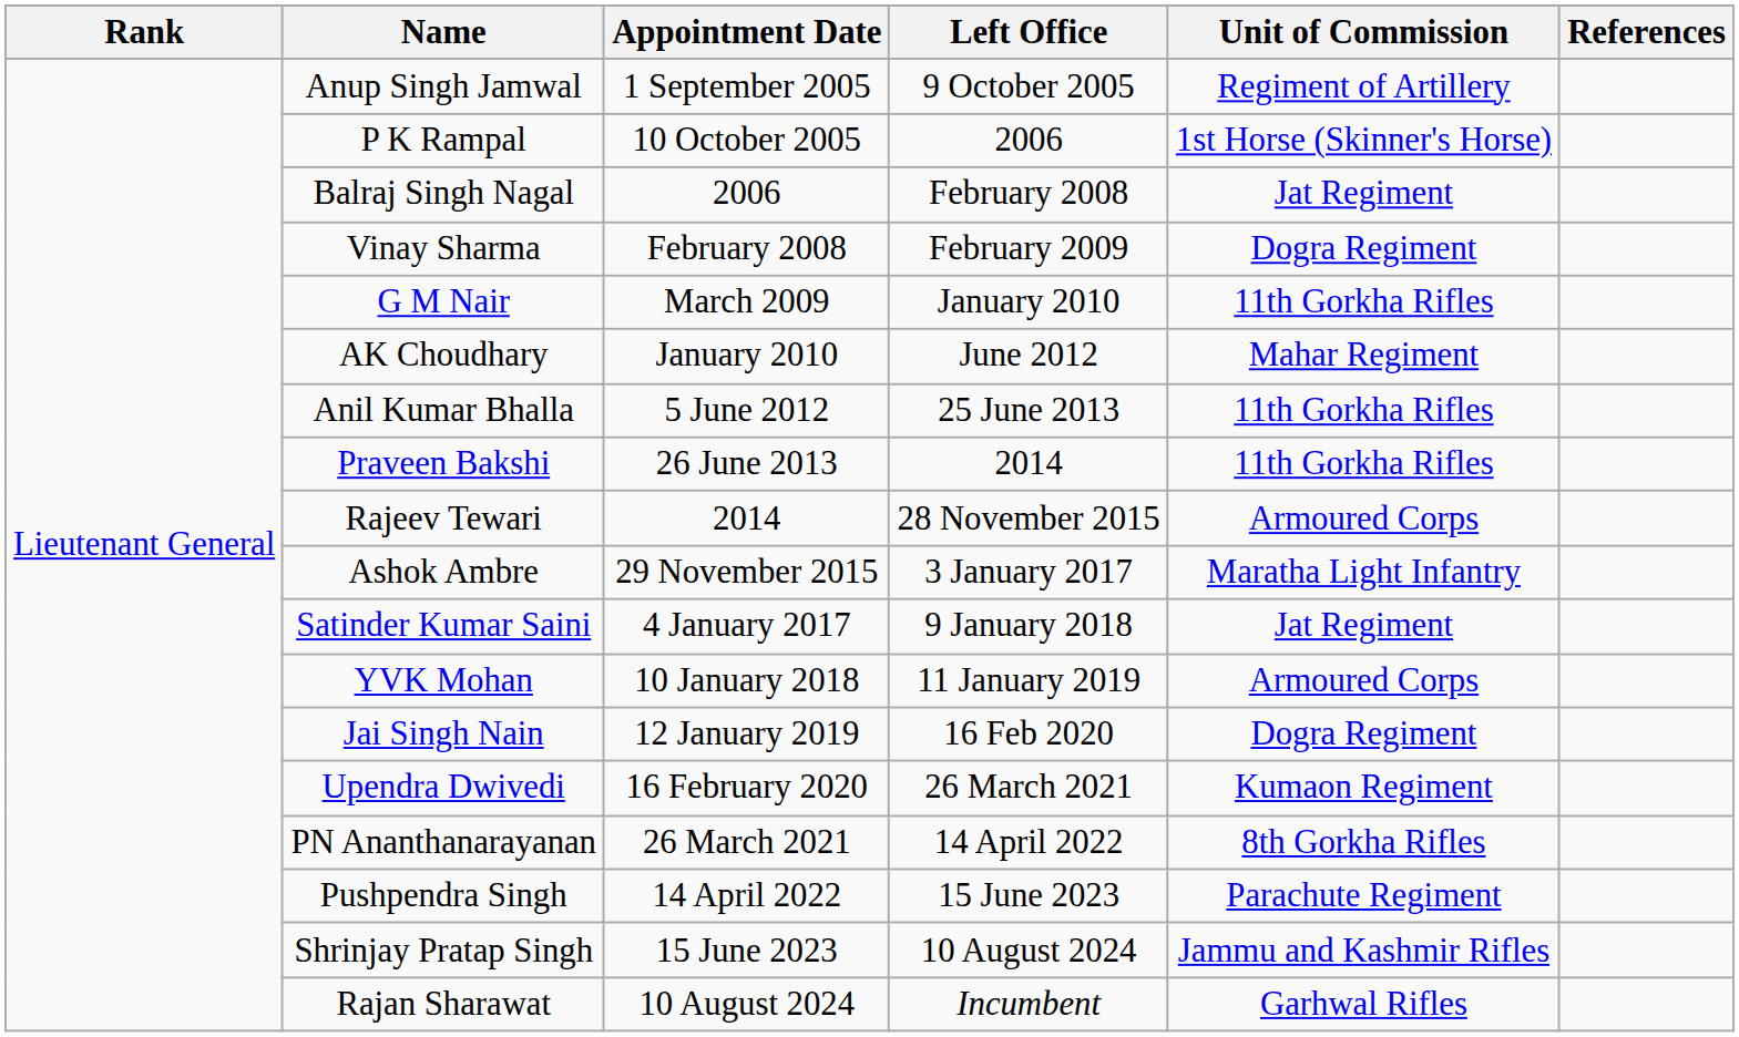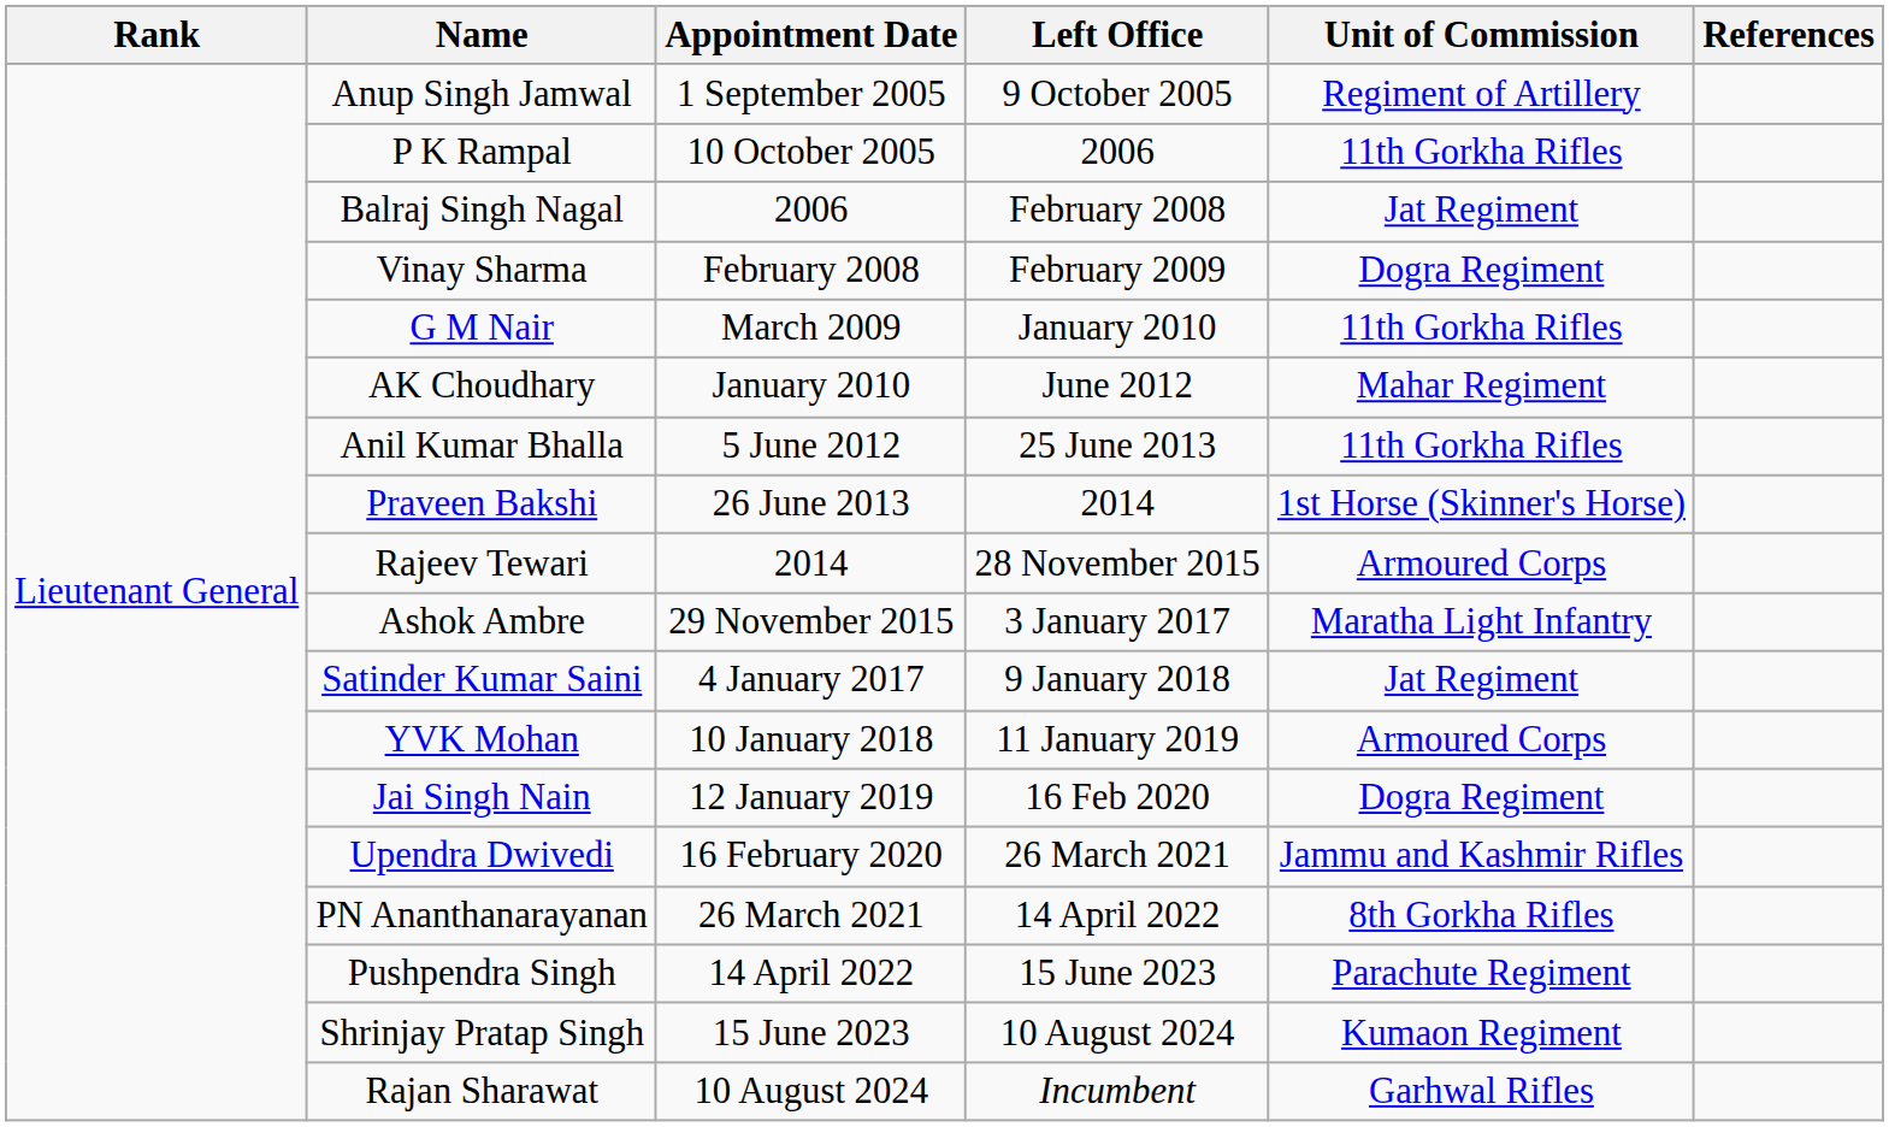 <table class="wikitable sortable" style="text-align:center">
 <tr style="background:#cccccc">
 <th>Rank</th>
 <th>Name</th>
 <th>Appointment Date</th>
 <th>Left Office</th>
 <th>Unit of Commission</th>
 <th>References</th>
 </tr>
 <tr>
 <td rowspan="21"><a href='#'>Lieutenant General</a></td>
 <td>Anup Singh Jamwal</td>
 <td>1 September 2005</td>
 <td>9 October 2005</td>
 <td><a href='#'>Regiment of Artillery</a></td>
 <td></td>
 </tr>
 <tr>
 <td>P K Rampal</td>
 <td>10 October 2005</td>
 <td>2006</td>
-<td><a href='#'>1st Horse (Skinner's Horse)</a></td>
+<td><a href='#'>11th Gorkha Rifles</a></td>
 <td></td>
 </tr>
 <tr>
 <td>Balraj Singh Nagal</td>
 <td>2006</td>
 <td>February 2008</td>
 <td><a href='#'>Jat Regiment</a></td>
 <td></td>
 </tr>
 <tr>
 <td>Vinay Sharma</td>
 <td>February 2008</td>
 <td>February 2009</td>
 <td><a href='#'>Dogra Regiment</a></td>
 <td></td>
 </tr>
 <tr>
 <td><a href='#'>G M Nair</a></td>
 <td>March 2009</td>
 <td>January 2010</td>
 <td><a href='#'>11th Gorkha Rifles</a></td>
 <td></td>
 </tr>
 <tr>
 <td>AK Choudhary</td>
 <td>January 2010</td>
 <td>June 2012</td>
 <td><a href='#'>Mahar Regiment</a></td>
 <td></td>
 </tr>
 <tr>
 <td>Anil Kumar Bhalla</td>
 <td>5 June 2012</td>
 <td>25 June 2013</td>
 <td><a href='#'>11th Gorkha Rifles</a></td>
 <td></td>
 </tr>
 <tr>
 <td><a href='#'>Praveen Bakshi</a></td>
 <td>26 June 2013</td>
 <td>2014</td>
-<td><a href='#'>11th Gorkha Rifles</a></td>
+<td><a href='#'>1st Horse (Skinner's Horse)</a></td>
 <td></td>
 </tr>
 <tr>
 <td>Rajeev Tewari</td>
 <td>2014</td>
 <td>28 November 2015</td>
 <td><a href='#'>Armoured Corps</a></td>
 <td></td>
 </tr>
 <tr>
 <td>Ashok Ambre</td>
 <td>29 November 2015</td>
 <td>3 January 2017</td>
 <td><a href='#'>Maratha Light Infantry</a></td>
 <td></td>
 </tr>
 <tr>
 <td><a href='#'>Satinder Kumar Saini</a></td>
 <td>4 January 2017</td>
 <td>9 January 2018</td>
 <td><a href='#'>Jat Regiment</a></td>
 <td></td>
 </tr>
 <tr>
 <td><a href='#'>YVK Mohan</a></td>
 <td>10 January 2018</td>
 <td>11 January 2019</td>
 <td><a href='#'>Armoured Corps</a></td>
 <td></td>
 </tr>
 <tr>
 <td><a href='#'>Jai Singh Nain</a></td>
 <td>12 January 2019</td>
 <td>16 Feb 2020</td>
 <td><a href='#'>Dogra Regiment</a></td>
 <td></td>
 </tr>
 <tr>
 <td><a href='#'>Upendra Dwivedi</a></td>
 <td>16 February 2020</td>
 <td>26 March 2021</td>
-<td><a href='#'>Kumaon Regiment</a></td>
+<td><a href='#'>Jammu and Kashmir Rifles</a></td>
 <td></td>
 </tr>
 <tr>
 <td>PN Ananthanarayanan</td>
 <td>26 March 2021</td>
 <td>14 April 2022</td>
 <td><a href='#'>8th Gorkha Rifles</a></td>
 <td></td>
 </tr>
 <tr>
 <td>Pushpendra Singh</td>
 <td>14 April 2022</td>
 <td>15  June 2023</td>
 <td><a href='#'>Parachute Regiment</a></td>
 <td></td>
 </tr>
 <tr>
 <td>Shrinjay Pratap Singh</td>
 <td>15 June 2023</td>
 <td>10 August 2024</td>
-<td><a href='#'>Jammu and Kashmir Rifles</a></td>
+<td><a href='#'>Kumaon Regiment</a></td>
 <td></td>
 </tr>
 <tr>
 <td>Rajan Sharawat</td>
 <td>10 August 2024</td>
 <td><em>Incumbent</em></td>
 <td><a href='#'>Garhwal Rifles</a></td>
 <td></td>
 </tr>
 </table>
